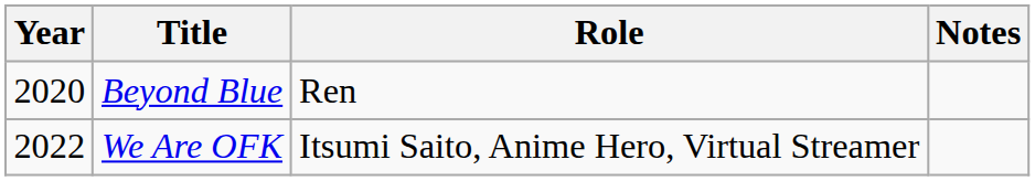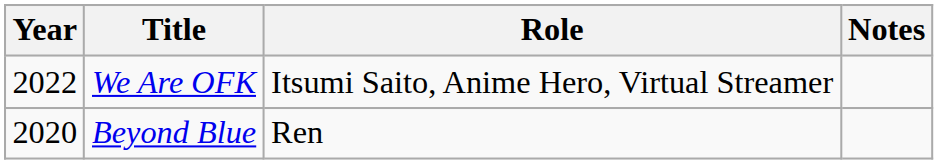 <table class="wikitable sortable">
 <tr>
 <th>Year</th>
 <th>Title</th>
 <th>Role</th>
 <th class="unsortable">Notes</th>
 </tr>
 <tr>
+<td>2022</td>
+<td><em><a href='#'>We Are OFK</a></em></td>
+<td>Itsumi Saito, Anime Hero, Virtual Streamer</td>
+<td></td>
+</tr>
+<tr>
 <td>2020</td>
 <td><em><a href='#'>Beyond Blue</a></em></td>
 <td>Ren</td>
 <td></td>
 </tr>
-<tr>
-<td>2022</td>
-<td><em><a href='#'>We Are OFK</a></em></td>
-<td>Itsumi Saito, Anime Hero, Virtual Streamer</td>
-<td></td>
-</tr>
 </table>
